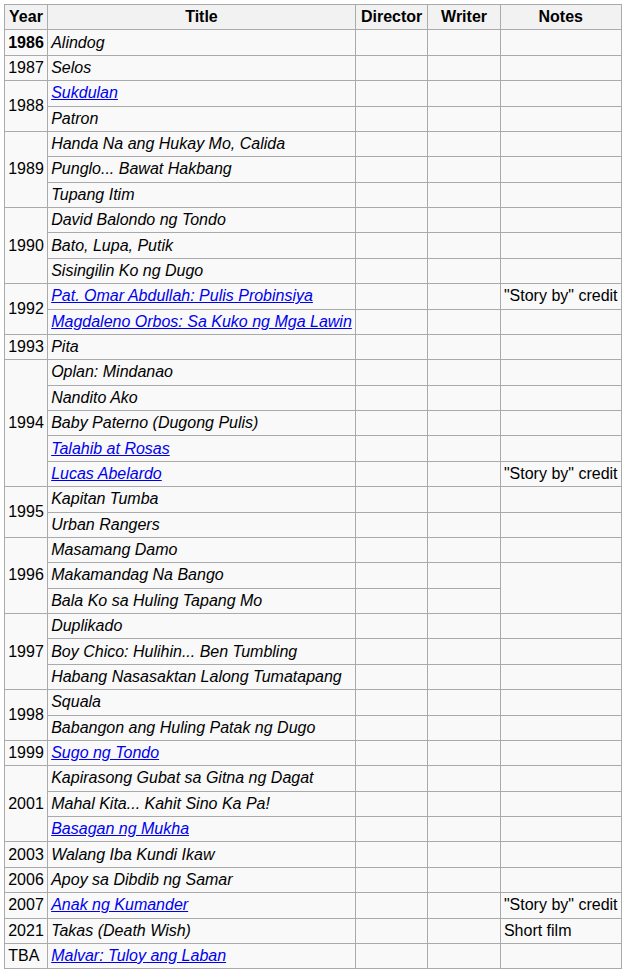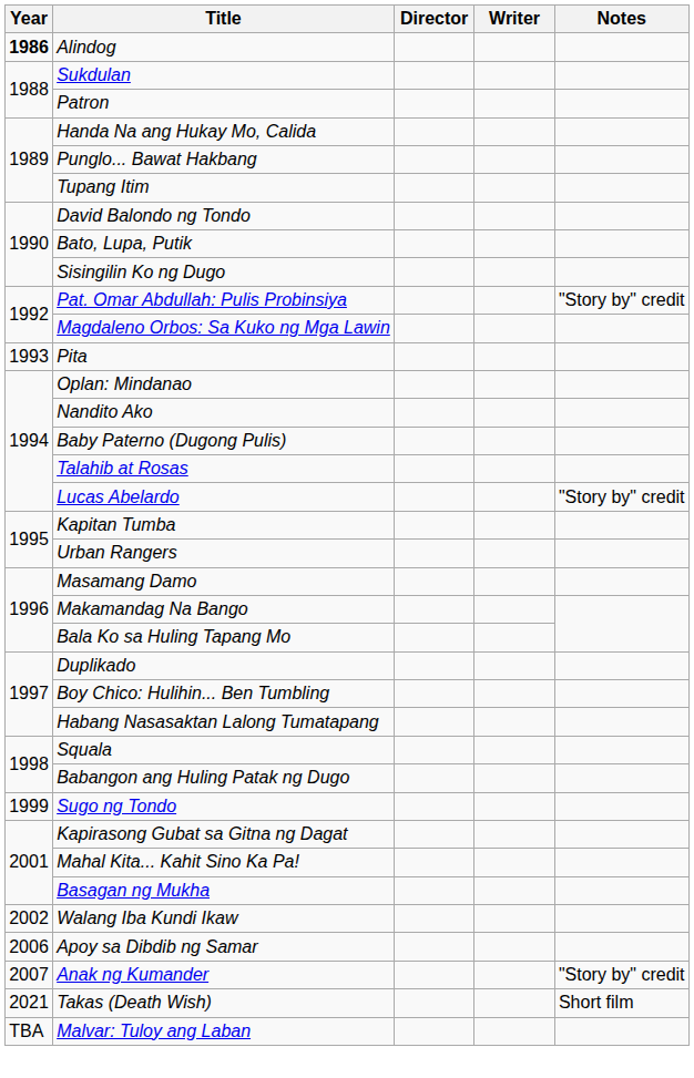 <table class="wikitable">
 <tr>
 <th>Year</th>
 <th>Title</th>
 <th width="65">Director</th>
 <th width="65">Writer</th>
 <th class=unsortable>Notes</th>
 </tr>
 <tr>
 <td><strong>1986</strong></td>
 <td><em>Alindog</em></td>
-<td></td>
-<td></td>
-<td></td>
-</tr>
-<tr>
-<td>1987</td>
-<td><em>Selos</em></td>
 <td></td>
 <td></td>
 <td></td>
 </tr>
 <tr>
 <td rowspan="2">1988</td>
 <td><em><a href='#'>Sukdulan</a></em></td>
 <td></td>
 <td></td>
 <td></td>
 </tr>
 <tr>
 <td><em>Patron</em></td>
 <td></td>
 <td></td>
 <td></td>
 </tr>
 <tr>
 <td rowspan="3">1989</td>
 <td><em>Handa Na ang Hukay Mo, Calida</em></td>
 <td></td>
 <td></td>
 <td></td>
 </tr>
 <tr>
 <td><em>Punglo... Bawat Hakbang</em></td>
 <td></td>
 <td></td>
 <td></td>
 </tr>
 <tr>
 <td><em>Tupang Itim</em></td>
 <td></td>
 <td></td>
 <td></td>
 </tr>
 <tr>
 <td rowspan="3">1990</td>
 <td><em>David Balondo ng Tondo</em></td>
 <td></td>
 <td></td>
 <td></td>
 </tr>
 <tr>
 <td><em>Bato, Lupa, Putik</em></td>
 <td></td>
 <td></td>
 <td></td>
 </tr>
 <tr>
 <td><em>Sisingilin Ko ng Dugo</em></td>
 <td></td>
 <td></td>
 <td></td>
 </tr>
 <tr>
 <td rowspan="2">1992</td>
 <td><em><a href='#'>Pat. Omar Abdullah: Pulis Probinsiya</a></em></td>
 <td></td>
 <td></td>
 <td>"Story by" credit </td>
 </tr>
 <tr>
 <td><em><a href='#'>Magdaleno Orbos: Sa Kuko ng Mga Lawin</a></em></td>
 <td></td>
 <td> </td>
 </tr>
 <tr>
 <td>1993</td>
 <td><em>Pita</em></td>
 <td></td>
 <td></td>
 <td></td>
 </tr>
 <tr>
 <td rowspan="5">1994</td>
 <td><em>Oplan: Mindanao</em></td>
 <td></td>
 <td></td>
 <td></td>
 </tr>
 <tr>
 <td><em>Nandito Ako</em></td>
 <td></td>
 <td></td>
 <td></td>
 </tr>
 <tr>
 <td><em>Baby Paterno (Dugong Pulis)</em></td>
 <td></td>
 <td></td>
 <td></td>
 </tr>
 <tr>
 <td><em><a href='#'>Talahib at Rosas</a></em></td>
 <td></td>
 <td></td>
 <td></td>
 </tr>
 <tr>
 <td><em><a href='#'>Lucas Abelardo</a></em></td>
 <td></td>
 <td></td>
 <td>"Story by" credit </td>
 </tr>
 <tr>
 <td rowspan="2">1995</td>
 <td><em>Kapitan Tumba</em></td>
 <td></td>
 <td></td>
 <td></td>
 </tr>
 <tr>
 <td><em>Urban Rangers</em></td>
 <td></td>
 <td></td>
 <td></td>
 </tr>
 <tr>
 <td rowspan="3">1996</td>
 <td><em>Masamang Damo</em></td>
 <td></td>
 <td></td>
 <td></td>
 </tr>
 <tr>
 <td><em>Makamandag Na Bango</em></td>
 <td></td>
 <td></td>
 </tr>
 <tr>
 <td><em>Bala Ko sa Huling Tapang Mo</em></td>
 <td></td>
 <td></td>
 </tr>
 <tr>
 <td rowspan="3">1997</td>
 <td><em>Duplikado</em></td>
 <td></td>
 <td></td>
 <td></td>
 </tr>
 <tr>
 <td><em>Boy Chico: Hulihin... Ben Tumbling</em></td>
 <td></td>
 <td></td>
 <td></td>
 </tr>
 <tr>
 <td><em>Habang Nasasaktan Lalong Tumatapang</em></td>
 <td></td>
 <td> </td>
 </tr>
 <tr>
 <td rowspan="2">1998</td>
 <td><em>Squala</em></td>
 <td></td>
 <td></td>
 <td></td>
 </tr>
 <tr>
 <td><em>Babangon ang Huling Patak ng Dugo</em></td>
 <td></td>
 <td></td>
 <td></td>
 </tr>
 <tr>
 <td>1999</td>
 <td><em><a href='#'>Sugo ng Tondo</a></em></td>
 <td></td>
 <td></td>
 <td></td>
 </tr>
 <tr>
 <td rowspan="3">2001</td>
 <td><em>Kapirasong Gubat sa Gitna ng Dagat</em></td>
 <td></td>
 <td></td>
 <td></td>
 </tr>
 <tr>
 <td><em>Mahal Kita... Kahit Sino Ka Pa!</em></td>
 <td></td>
 <td></td>
 <td></td>
 </tr>
 <tr>
 <td><em><a href='#'>Basagan ng Mukha</a></em></td>
 <td></td>
 <td></td>
 <td></td>
 </tr>
 <tr>
-<td>2003</td>
+<td>2002</td>
 <td><em>Walang Iba Kundi Ikaw</em></td>
 <td></td>
 <td></td>
 <td></td>
 </tr>
 <tr>
 <td>2006</td>
 <td><em>Apoy sa Dibdib ng Samar</em></td>
 <td></td>
 <td></td>
 <td></td>
 </tr>
 <tr>
 <td>2007</td>
 <td><em><a href='#'>Anak ng Kumander</a></em></td>
 <td></td>
 <td></td>
 <td>"Story by" credit</td>
 </tr>
 <tr>
 <td>2021</td>
 <td><em>Takas (Death Wish)</em></td>
 <td></td>
 <td></td>
 <td>Short film</td>
 </tr>
 <tr>
 <td>TBA</td>
 <td><em><a href='#'>Malvar: Tuloy ang Laban</a></em></td>
 <td></td>
 <td></td>
 <td></td>
 </tr>
 </table>
